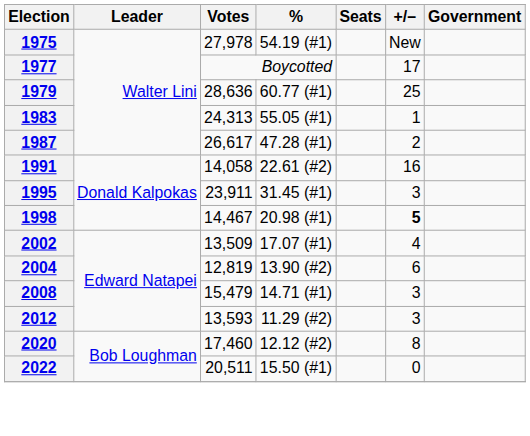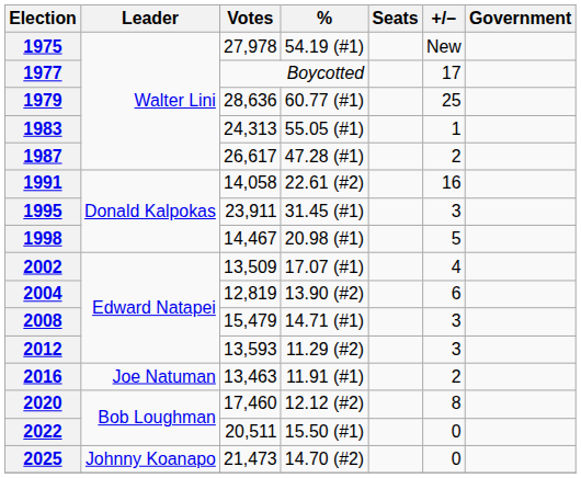 <table class="wikitable" style="text-align:right">
 <tr>
 <th>Election</th>
 <th>Leader</th>
 <th>Votes</th>
 <th>%</th>
 <th>Seats</th>
 <th>+/–</th>
 <th>Government</th>
 </tr>
 <tr>
 <th><a href='#'>1975</a></th>
 <td rowspan=5><a href='#'>Walter Lini</a></td>
 <td>27,978</td>
 <td>54.19 (#1)</td>
 <td></td>
 <td>New</td>
 <td></td>
 </tr>
 <tr>
 <th><a href='#'>1977</a></th>
 <td colspan=2><em>Boycotted</em></td>
 <td></td>
 <td> 17</td>
 <td></td>
 </tr>
 <tr>
 <th><a href='#'>1979</a></th>
 <td>28,636</td>
 <td>60.77 (#1)</td>
 <td></td>
 <td> 25</td>
 <td></td>
 </tr>
 <tr>
 <th><a href='#'>1983</a></th>
 <td>24,313</td>
 <td>55.05 (#1)</td>
 <td></td>
 <td> 1</td>
 <td></td>
 </tr>
 <tr>
 <th><a href='#'>1987</a></th>
 <td>26,617</td>
 <td>47.28 (#1)</td>
 <td></td>
 <td> 2</td>
 <td></td>
 </tr>
 <tr>
 <th><a href='#'>1991</a></th>
 <td rowspan=3><a href='#'>Donald Kalpokas</a></td>
 <td>14,058</td>
 <td>22.61 (#2)</td>
 <td></td>
 <td> 16</td>
 <td></td>
 </tr>
 <tr>
 <th><a href='#'>1995</a></th>
 <td>23,911</td>
 <td>31.45 (#1)</td>
 <td></td>
 <td> 3</td>
 <td></td>
 </tr>
 <tr>
 <th><a href='#'>1998</a></th>
 <td>14,467</td>
 <td>20.98 (#1)</td>
 <td></td>
-<td><strong> 5</strong></td>
+<td> 5</td>
 <td></td>
 </tr>
 <tr>
 <th><a href='#'>2002</a></th>
 <td rowspan=4><a href='#'>Edward Natapei</a></td>
 <td>13,509</td>
 <td>17.07 (#1)</td>
 <td></td>
 <td> 4</td>
 <td></td>
 </tr>
 <tr>
 <th><a href='#'>2004</a></th>
 <td>12,819</td>
 <td>13.90 (#2)</td>
 <td></td>
 <td> 6</td>
 <td></td>
 </tr>
 <tr>
 <th><a href='#'>2008</a></th>
 <td>15,479</td>
 <td>14.71 (#1)</td>
 <td></td>
 <td> 3</td>
 <td></td>
 </tr>
 <tr>
 <th><a href='#'>2012</a></th>
 <td>13,593</td>
 <td>11.29 (#2)</td>
 <td></td>
 <td> 3</td>
 <td></td>
 </tr>
 <tr>
+<th><a href='#'>2016</a></th>
+<td rowspan=1><a href='#'>Joe Natuman</a></td>
+<td>13,463</td>
+<td>11.91 (#1)</td>
+<td></td>
+<td> 2</td>
+<td></td>
+</tr>
+<tr>
 <th><a href='#'>2020</a></th>
 <td rowspan=2><a href='#'>Bob Loughman</a></td>
 <td>17,460</td>
 <td>12.12 (#2)</td>
 <td></td>
 <td> 8</td>
 <td></td>
 </tr>
 <tr>
 <th><a href='#'>2022</a></th>
 <td>20,511</td>
 <td>15.50 (#1)</td>
 <td></td>
 <td> 0</td>
 <td></td>
 </tr>
 <tr>
+<th><a href='#'>2025</a></th>
+<td><a href='#'>Johnny Koanapo</a></td>
+<td>21,473</td>
+<td>14.70 (#2)</td>
+<td></td>
+<td> 0</td>
+<td></td>
+</tr>
+<tr>
 </tr>
 </table>
